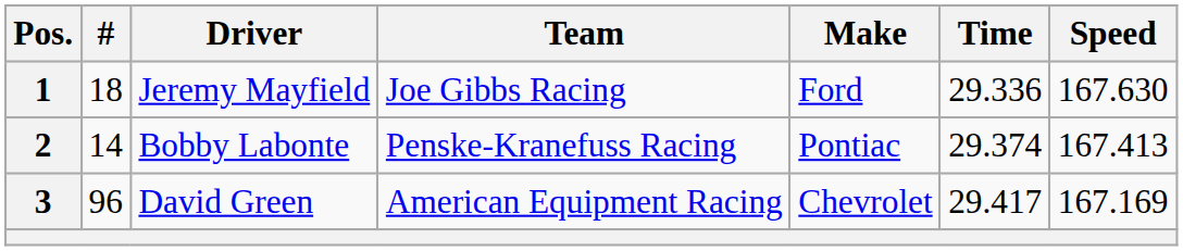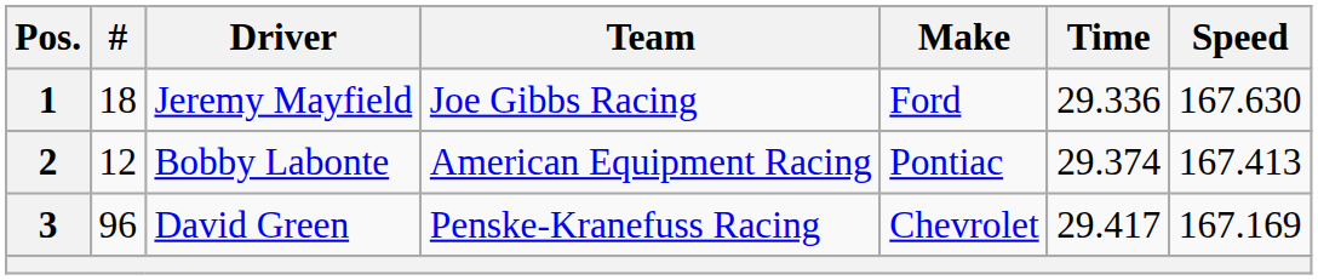 <table class="wikitable" style="font-size:95%">
 <tr>
 <th>Pos.</th>
 <th>#</th>
 <th>Driver</th>
 <th>Team</th>
 <th>Make</th>
 <th>Time</th>
 <th>Speed</th>
 </tr>
 <tr>
 <th>1</th>
 <td>18</td>
 <td><a href='#'>Jeremy Mayfield</a></td>
 <td><a href='#'>Joe Gibbs Racing</a></td>
 <td><a href='#'>Ford</a></td>
 <td>29.336</td>
 <td>167.630</td>
 </tr>
 <tr>
 <th>2</th>
-<td>14</td>
+<td>12</td>
 <td><a href='#'>Bobby Labonte</a></td>
-<td><a href='#'>Penske-Kranefuss Racing</a></td>
+<td><a href='#'>American Equipment Racing</a></td>
 <td><a href='#'>Pontiac</a></td>
 <td>29.374</td>
 <td>167.413</td>
 </tr>
 <tr>
 <th>3</th>
 <td>96</td>
 <td><a href='#'>David Green</a></td>
-<td><a href='#'>American Equipment Racing</a></td>
+<td><a href='#'>Penske-Kranefuss Racing</a></td>
 <td><a href='#'>Chevrolet</a></td>
 <td>29.417</td>
 <td>167.169</td>
 </tr>
 <tr>
 <th colspan="7"></th>
 </tr>
 </table>
